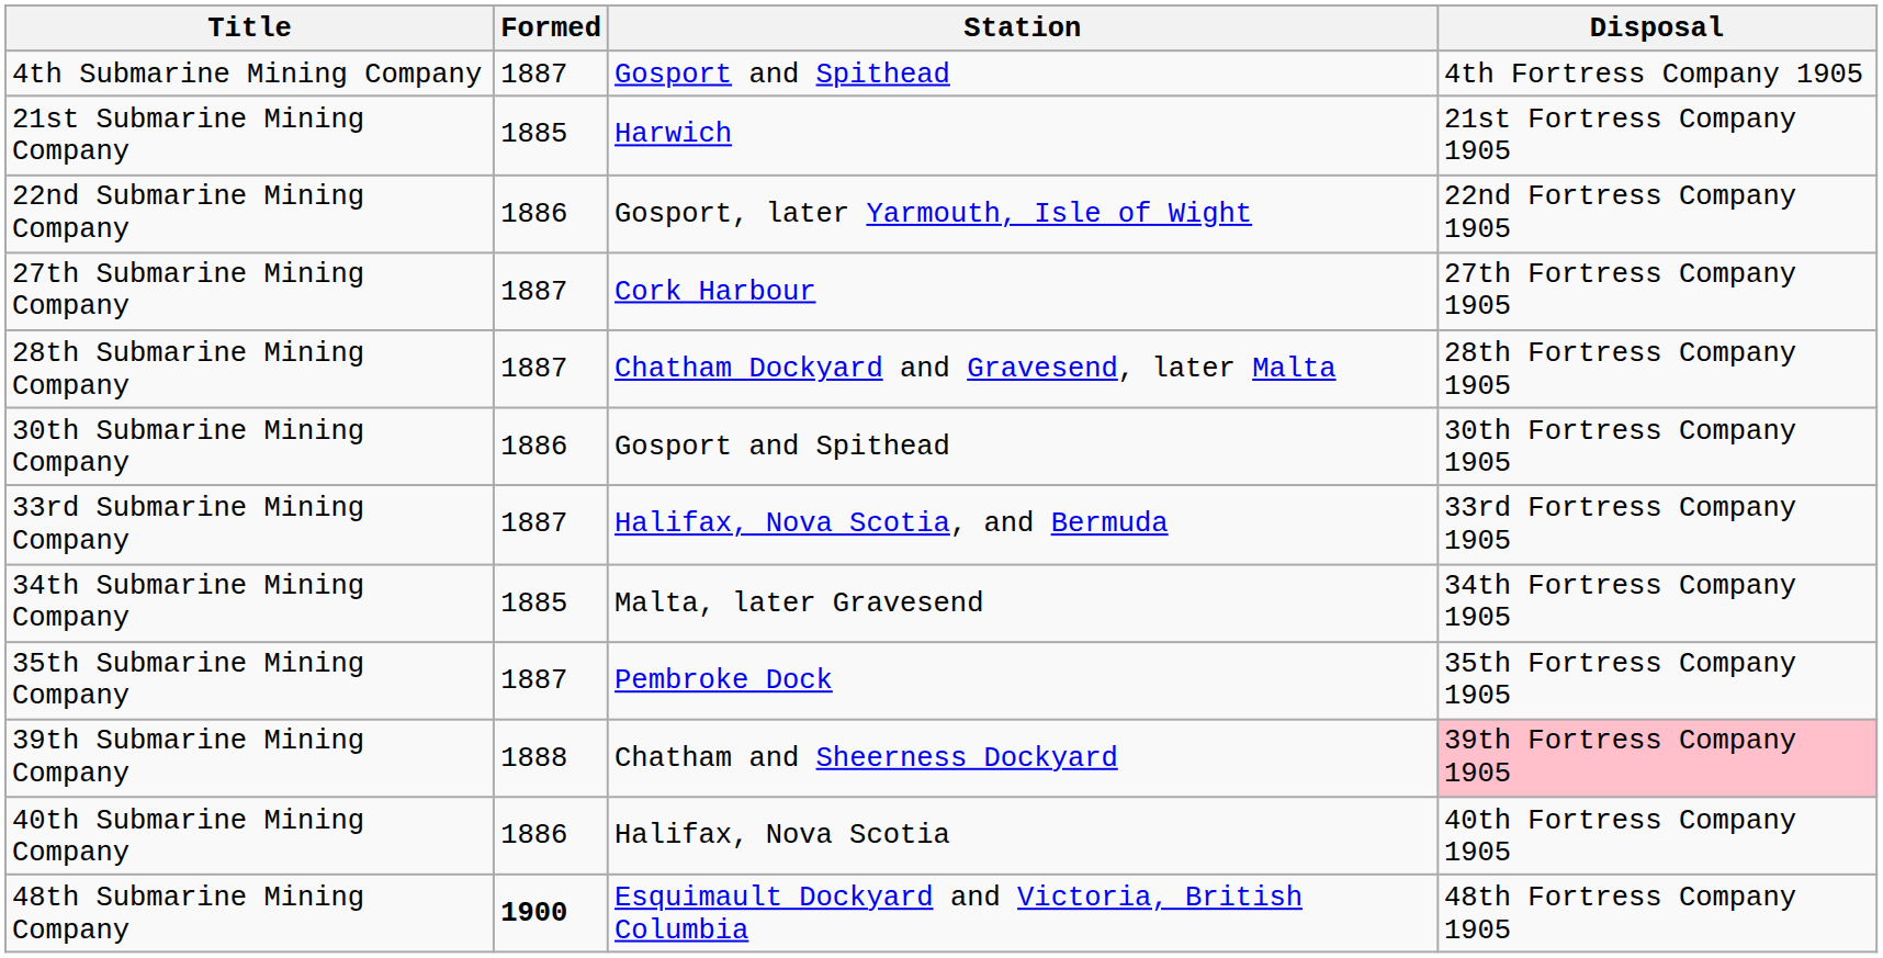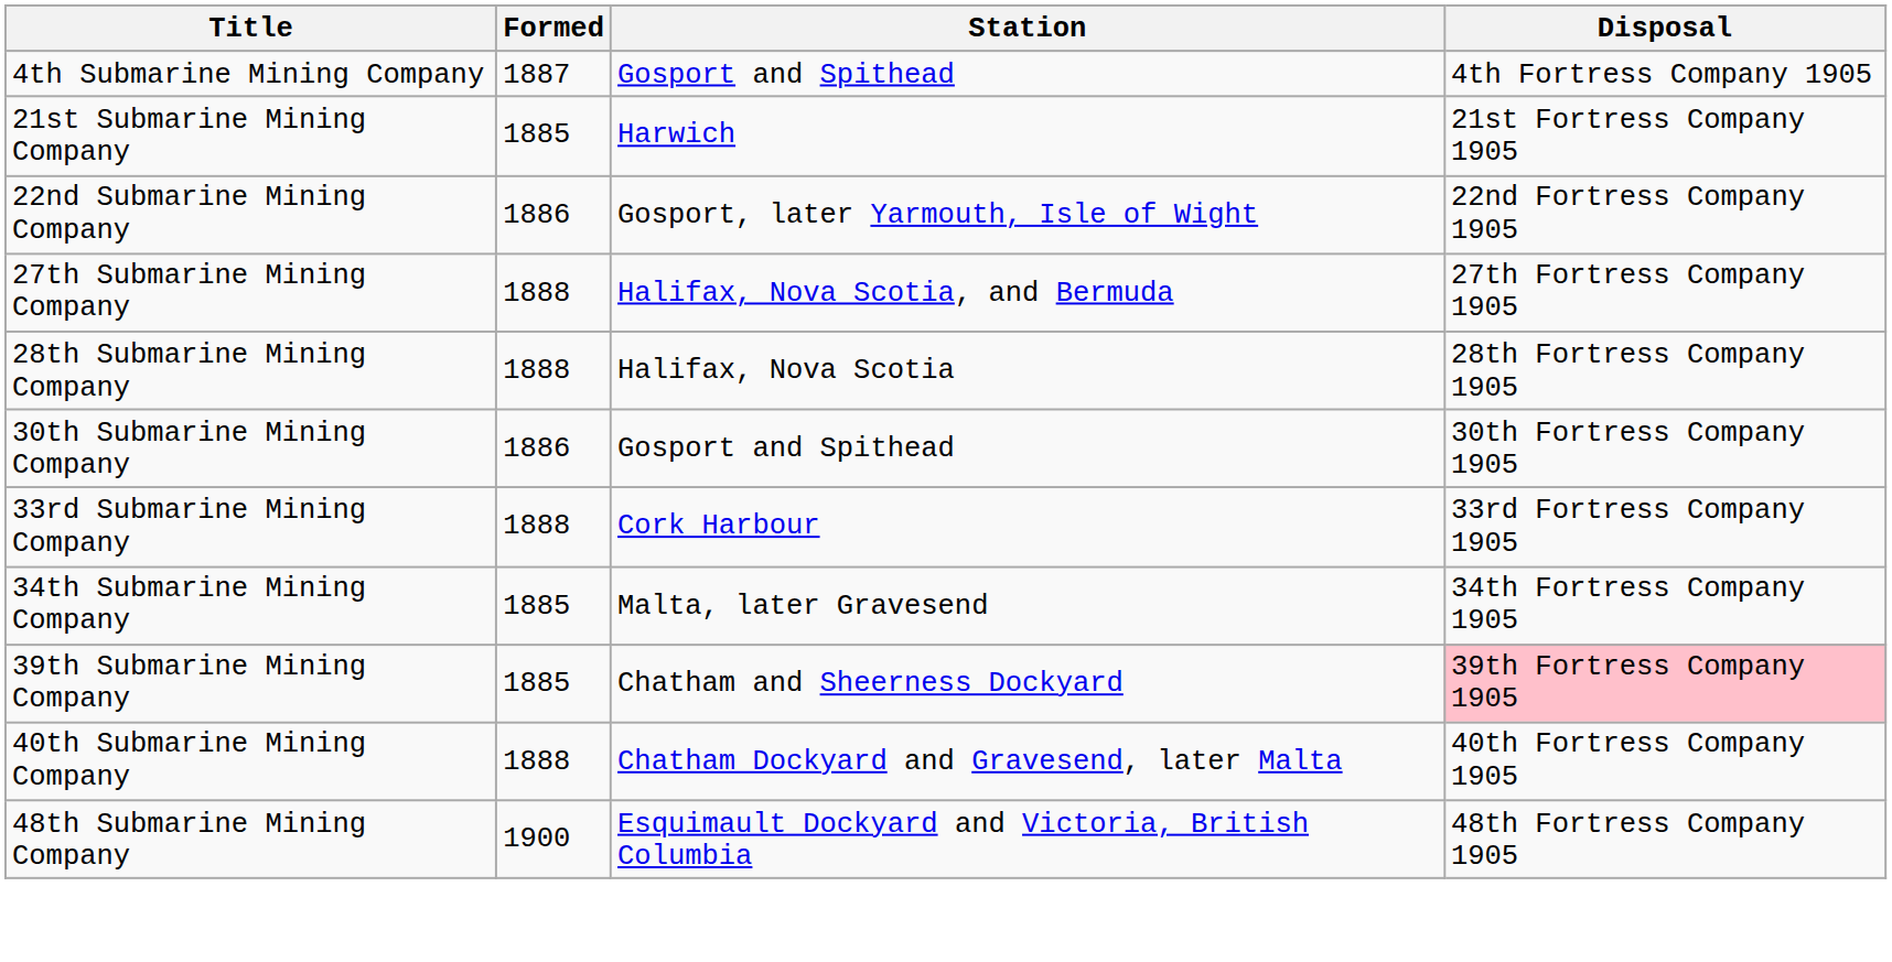 <table class="wikitable">
 <tr>
 <th>Title</th>
 <th>Formed</th>
 <th>Station</th>
 <th>Disposal</th>
 </tr>
 <tr>
 <td>4th Submarine Mining Company</td>
 <td>1887</td>
 <td><a href='#'>Gosport</a> and <a href='#'>Spithead</a></td>
 <td>4th Fortress Company 1905</td>
 </tr>
 <tr>
 <td>21st Submarine Mining Company</td>
 <td>1885</td>
 <td><a href='#'>Harwich</a></td>
 <td>21st Fortress Company 1905</td>
 </tr>
 <tr>
 <td>22nd Submarine Mining Company</td>
 <td>1886</td>
 <td>Gosport, later <a href='#'>Yarmouth, Isle of Wight</a></td>
 <td>22nd Fortress Company 1905</td>
 </tr>
 <tr>
 <td>27th Submarine Mining Company</td>
-<td>1887</td>
-<td><a href='#'>Cork Harbour</a></td>
+<td>1888</td>
+<td><a href='#'>Halifax, Nova Scotia</a>, and <a href='#'>Bermuda</a></td>
 <td>27th Fortress Company 1905</td>
 </tr>
 <tr>
 <td>28th Submarine Mining Company</td>
-<td>1887</td>
-<td><a href='#'>Chatham Dockyard</a> and <a href='#'>Gravesend</a>, later <a href='#'>Malta</a></td>
+<td>1888</td>
+<td>Halifax, Nova Scotia</td>
 <td>28th Fortress Company 1905</td>
 </tr>
 <tr>
 <td>30th Submarine Mining Company</td>
 <td>1886</td>
 <td>Gosport and Spithead</td>
 <td>30th Fortress Company 1905</td>
 </tr>
 <tr>
 <td>33rd Submarine Mining Company</td>
-<td>1887</td>
-<td><a href='#'>Halifax, Nova Scotia</a>, and <a href='#'>Bermuda</a></td>
+<td>1888</td>
+<td><a href='#'>Cork Harbour</a></td>
 <td>33rd Fortress Company 1905</td>
 </tr>
 <tr>
 <td>34th Submarine Mining Company</td>
 <td>1885</td>
 <td>Malta, later Gravesend</td>
 <td>34th Fortress Company 1905</td>
 </tr>
 <tr>
-<td>35th Submarine Mining Company</td>
-<td>1887</td>
-<td><a href='#'>Pembroke Dock</a></td>
-<td>35th Fortress Company 1905</td>
-</tr>
-<tr>
 <td>39th Submarine Mining Company</td>
-<td>1888</td>
+<td>1885</td>
 <td>Chatham and <a href='#'>Sheerness Dockyard</a></td>
 <td style="background: pink;">39th Fortress Company 1905</td>
 </tr>
 <tr>
 <td>40th Submarine Mining Company</td>
-<td>1886</td>
-<td>Halifax, Nova Scotia</td>
+<td>1888</td>
+<td><a href='#'>Chatham Dockyard</a> and <a href='#'>Gravesend</a>, later <a href='#'>Malta</a></td>
 <td>40th Fortress Company 1905</td>
 </tr>
 <tr>
 <td>48th Submarine Mining Company</td>
-<td><strong>1900</strong></td>
+<td>1900</td>
 <td><a href='#'>Esquimault Dockyard</a> and <a href='#'>Victoria, British Columbia</a></td>
 <td>48th Fortress Company 1905</td>
 </tr>
 </table>
